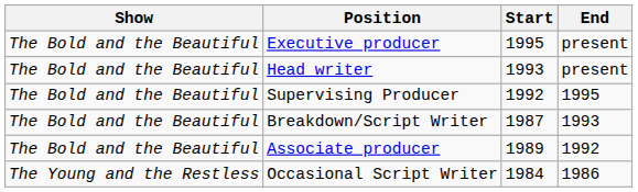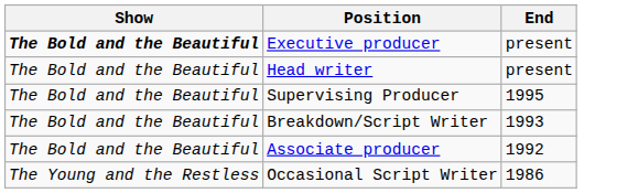 <table class="wikitable">
 <tr>
 <th>Show</th>
 <th>Position</th>
-<th>Start</th>
 <th>End</th>
 </tr>
 <tr>
-<td><em>The Bold and the Beautiful</em></td>
+<td><strong><em>The Bold and the Beautiful</em></strong></td>
 <td><a href='#'>Executive producer</a></td>
-<td>1995</td>
 <td>present</td>
 </tr>
 <tr>
 <td><em>The Bold and the Beautiful</em></td>
 <td><a href='#'>Head writer</a></td>
-<td>1993</td>
 <td>present</td>
 </tr>
 <tr>
 <td><em>The Bold and the Beautiful</em></td>
 <td>Supervising Producer</td>
-<td>1992</td>
 <td>1995</td>
 </tr>
 <tr>
 <td><em>The Bold and the Beautiful</em></td>
 <td>Breakdown/Script Writer</td>
-<td>1987</td>
 <td>1993</td>
 </tr>
 <tr>
 <td><em>The Bold and the Beautiful</em></td>
 <td><a href='#'>Associate producer</a></td>
-<td>1989</td>
 <td>1992</td>
 </tr>
 <tr>
 <td><em>The Young and the Restless</em></td>
 <td>Occasional Script Writer</td>
-<td>1984</td>
 <td>1986</td>
 </tr>
 </table>
